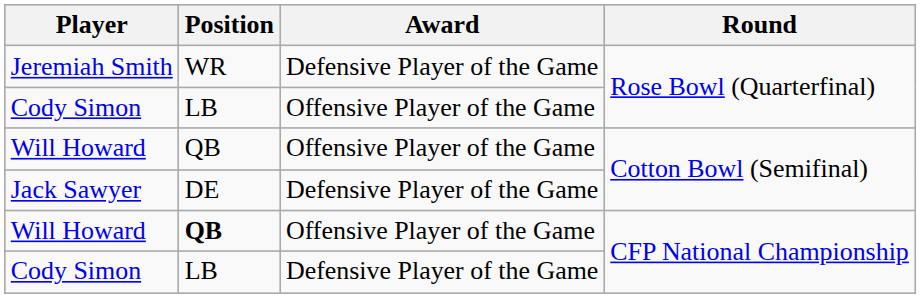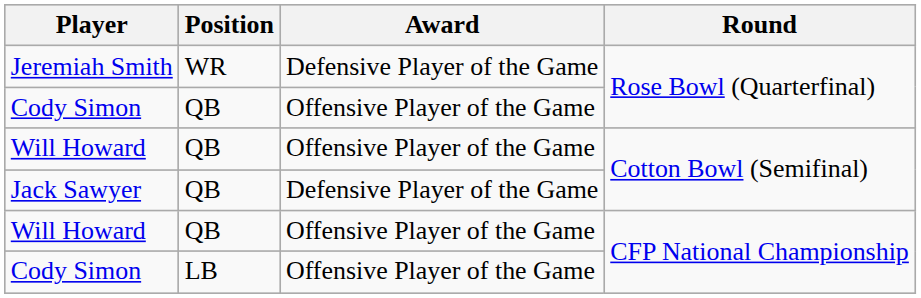 <table class="wikitable">
 <tr>
 <th>Player</th>
 <th>Position</th>
 <th>Award</th>
 <th>Round</th>
 </tr>
 <tr>
 <td><a href='#'>Jeremiah Smith</a></td>
 <td>WR</td>
 <td>Defensive Player of the Game</td>
 <td rowspan="2"><a href='#'>Rose Bowl</a> (Quarterfinal)</td>
 </tr>
 <tr>
 <td><a href='#'>Cody Simon</a></td>
-<td>LB</td>
+<td>QB</td>
 <td>Offensive Player of the Game</td>
 </tr>
 <tr>
 <td><a href='#'>Will Howard</a></td>
 <td>QB</td>
 <td>Offensive Player of the Game</td>
 <td rowspan="2"><a href='#'>Cotton Bowl</a> (Semifinal)</td>
 </tr>
 <tr>
 <td><a href='#'>Jack Sawyer</a></td>
-<td>DE</td>
+<td>QB</td>
 <td>Defensive Player of the Game</td>
 </tr>
 <tr>
 <td><a href='#'>Will Howard</a></td>
-<td><strong>QB</strong></td>
+<td>QB</td>
 <td>Offensive Player of the Game</td>
 <td rowspan="2"><a href='#'>CFP National Championship</a></td>
 </tr>
 <tr>
 <td><a href='#'>Cody Simon</a></td>
 <td>LB</td>
-<td>Defensive Player of the Game</td>
+<td>Offensive Player of the Game</td>
 </tr>
 </table>
